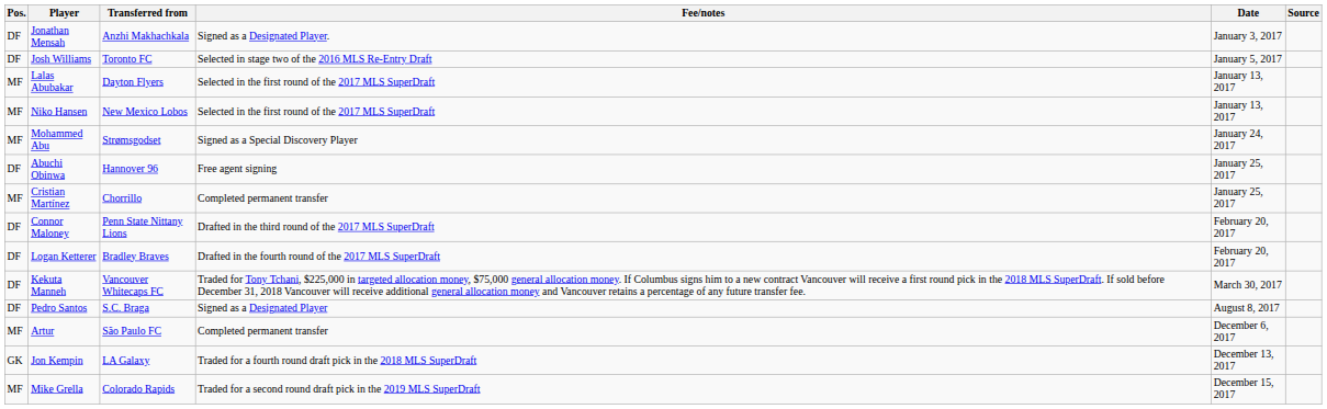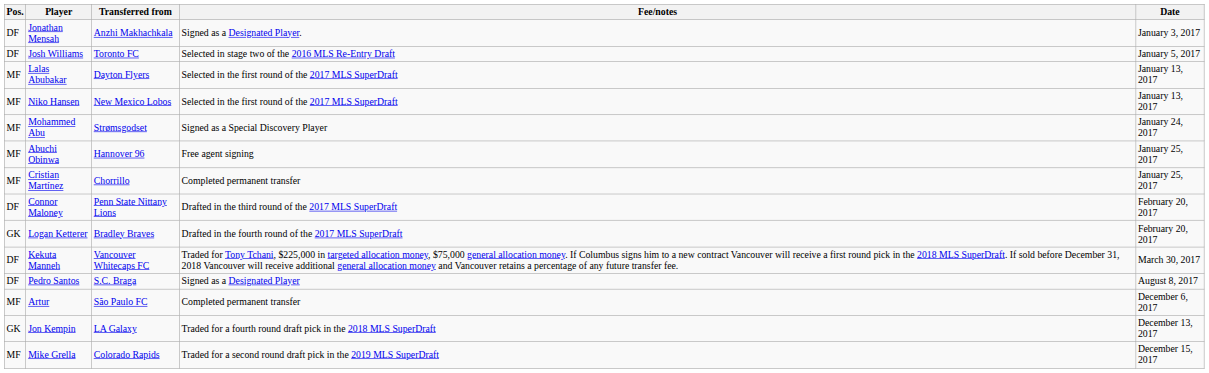 <table class="wikitable sortable" style="text-align: left">
 <tr>
 <th><strong>Pos.</strong></th>
 <th><strong>Player</strong></th>
 <th><strong>Transferred from</strong></th>
 <th><strong>Fee/notes</strong></th>
 <th><strong>Date</strong></th>
-<th><strong>Source</strong></th>
 </tr>
 <tr>
 <td>DF</td>
 <td> <a href='#'>Jonathan Mensah</a></td>
 <td> <a href='#'>Anzhi Makhachkala</a></td>
 <td>Signed as a <a href='#'>Designated Player</a>.</td>
 <td>January 3, 2017</td>
-<td align=center></td>
 </tr>
 <tr>
 <td>DF</td>
 <td> <a href='#'>Josh Williams</a></td>
 <td> <a href='#'>Toronto FC</a></td>
 <td>Selected in stage two of the <a href='#'>2016 MLS Re-Entry Draft</a></td>
 <td>January 5, 2017</td>
-<td align=center></td>
 </tr>
 <tr>
 <td>MF</td>
 <td> <a href='#'>Lalas Abubakar</a></td>
 <td> <a href='#'>Dayton Flyers</a></td>
 <td>Selected in the first round of the <a href='#'>2017 MLS SuperDraft</a></td>
 <td>January 13, 2017</td>
-<td align=center></td>
 </tr>
 <tr>
 <td>MF</td>
 <td> <a href='#'>Niko Hansen</a></td>
 <td> <a href='#'>New Mexico Lobos</a></td>
 <td>Selected in the first round of the <a href='#'>2017 MLS SuperDraft</a></td>
 <td>January 13, 2017</td>
-<td align=center></td>
 </tr>
 <tr>
 <td>MF</td>
 <td> <a href='#'>Mohammed Abu</a></td>
 <td> <a href='#'>Strømsgodset</a></td>
 <td>Signed as a Special Discovery Player</td>
 <td>January 24, 2017</td>
-<td align=center></td>
 </tr>
 <tr>
-<td>DF</td>
+<td>MF</td>
 <td> <a href='#'>Abuchi Obinwa</a></td>
 <td> <a href='#'>Hannover 96</a></td>
 <td>Free agent signing</td>
 <td>January 25, 2017</td>
-<td align=center></td>
 </tr>
 <tr>
 <td>MF</td>
 <td> <a href='#'>Cristian Martínez</a></td>
 <td> <a href='#'>Chorrillo</a></td>
 <td>Completed permanent transfer</td>
 <td>January 25, 2017</td>
-<td align=center></td>
 </tr>
 <tr>
 <td>DF</td>
 <td> <a href='#'>Connor Maloney</a></td>
 <td> <a href='#'>Penn State Nittany Lions</a></td>
 <td>Drafted in the third round of the <a href='#'>2017 MLS SuperDraft</a></td>
 <td>February 20, 2017</td>
-<td align=center></td>
 </tr>
 <tr>
-<td>DF</td>
+<td>GK</td>
 <td> <a href='#'>Logan Ketterer</a></td>
 <td> <a href='#'>Bradley Braves</a></td>
 <td>Drafted in the fourth round of the <a href='#'>2017 MLS SuperDraft</a></td>
 <td>February 20, 2017</td>
-<td align=center></td>
 </tr>
 <tr>
 <td>DF</td>
 <td> <a href='#'>Kekuta Manneh</a></td>
 <td> <a href='#'>Vancouver Whitecaps FC</a></td>
 <td>Traded for <a href='#'>Tony Tchani</a>, $225,000 in <a href='#'>targeted allocation money</a>, $75,000 <a href='#'>general allocation money</a>. If Columbus signs him to a new contract Vancouver will receive a first round pick in the <a href='#'>2018 MLS SuperDraft</a>. If sold before December 31, 2018 Vancouver will receive additional <a href='#'>general allocation money</a> and Vancouver retains a percentage of any future transfer fee.</td>
 <td>March 30, 2017</td>
-<td align=center></td>
 </tr>
 <tr>
 <td>DF</td>
 <td> <a href='#'>Pedro Santos</a></td>
 <td> <a href='#'>S.C. Braga</a></td>
 <td>Signed as a <a href='#'>Designated Player</a></td>
 <td>August 8, 2017</td>
-<td align=center></td>
 </tr>
 <tr>
 <td>MF</td>
 <td> <a href='#'>Artur</a></td>
 <td> <a href='#'>São Paulo FC</a></td>
 <td>Completed permanent transfer</td>
 <td>December 6, 2017</td>
-<td align=center></td>
 </tr>
 <tr>
 <td>GK</td>
 <td> <a href='#'>Jon Kempin</a></td>
 <td> <a href='#'>LA Galaxy</a></td>
 <td>Traded for a fourth round draft pick in the <a href='#'>2018 MLS SuperDraft</a></td>
 <td>December 13, 2017</td>
-<td align=center></td>
 </tr>
 <tr>
 <td>MF</td>
 <td> <a href='#'>Mike Grella</a></td>
 <td> <a href='#'>Colorado Rapids</a></td>
 <td>Traded for a second round draft pick in the <a href='#'>2019 MLS SuperDraft</a></td>
 <td>December 15, 2017</td>
-<td align=center></td>
 </tr>
 </table>
